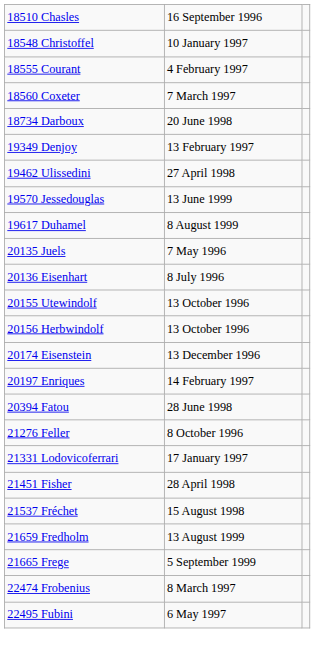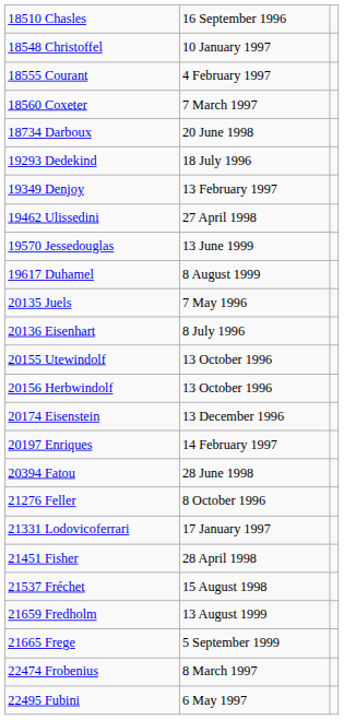 <table class="wikitable" style="font-size: 89%; float: left; width: 25em; margin-right: 1em; line-height: 1.65em">
 <tr>
 <td><a href='#'>18510 Chasles</a></td>
 <td>16 September 1996</td>
 <td></td>
 </tr>
 <tr>
 <td><a href='#'>18548 Christoffel</a></td>
 <td>10 January 1997</td>
 <td></td>
 </tr>
 <tr>
 <td><a href='#'>18555 Courant</a></td>
 <td>4 February 1997</td>
 <td></td>
 </tr>
 <tr>
 <td><a href='#'>18560 Coxeter</a></td>
 <td>7 March 1997</td>
 <td></td>
 </tr>
 <tr>
 <td><a href='#'>18734 Darboux</a></td>
 <td>20 June 1998</td>
+<td></td>
+</tr>
+<tr>
+<td><a href='#'>19293 Dedekind</a></td>
+<td>18 July 1996</td>
 <td></td>
 </tr>
 <tr>
 <td><a href='#'>19349 Denjoy</a></td>
 <td>13 February 1997</td>
 <td></td>
 </tr>
 <tr>
 <td><a href='#'>19462 Ulissedini</a></td>
 <td>27 April 1998</td>
 <td></td>
 </tr>
 <tr>
 <td><a href='#'>19570 Jessedouglas</a></td>
 <td>13 June 1999</td>
 <td></td>
 </tr>
 <tr>
 <td><a href='#'>19617 Duhamel</a></td>
 <td>8 August 1999</td>
 <td></td>
 </tr>
 <tr>
 <td><a href='#'>20135 Juels</a></td>
 <td>7 May 1996</td>
 <td></td>
 </tr>
 <tr>
 <td><a href='#'>20136 Eisenhart</a></td>
 <td>8 July 1996</td>
 <td></td>
 </tr>
 <tr>
 <td><a href='#'>20155 Utewindolf</a></td>
 <td>13 October 1996</td>
 <td></td>
 </tr>
 <tr>
 <td><a href='#'>20156 Herbwindolf</a></td>
 <td>13 October 1996</td>
 <td></td>
 </tr>
 <tr>
 <td><a href='#'>20174 Eisenstein</a></td>
 <td>13 December 1996</td>
 <td></td>
 </tr>
 <tr>
 <td><a href='#'>20197 Enriques</a></td>
 <td>14 February 1997</td>
 <td></td>
 </tr>
 <tr>
 <td><a href='#'>20394 Fatou</a></td>
 <td>28 June 1998</td>
 <td></td>
 </tr>
 <tr>
 <td><a href='#'>21276 Feller</a></td>
 <td>8 October 1996</td>
 <td></td>
 </tr>
 <tr>
 <td><a href='#'>21331 Lodovicoferrari</a></td>
 <td>17 January 1997</td>
 <td></td>
 </tr>
 <tr>
 <td><a href='#'>21451 Fisher</a></td>
 <td>28 April 1998</td>
 <td></td>
 </tr>
 <tr>
 <td><a href='#'>21537 Fréchet</a></td>
 <td>15 August 1998</td>
 <td></td>
 </tr>
 <tr>
 <td><a href='#'>21659 Fredholm</a></td>
 <td>13 August 1999</td>
 <td></td>
 </tr>
 <tr>
 <td><a href='#'>21665 Frege</a></td>
 <td>5 September 1999</td>
 <td></td>
 </tr>
 <tr>
 <td><a href='#'>22474 Frobenius</a></td>
 <td>8 March 1997</td>
 <td></td>
 </tr>
 <tr>
 <td><a href='#'>22495 Fubini</a></td>
 <td>6 May 1997</td>
 <td></td>
 </tr>
 </table>
